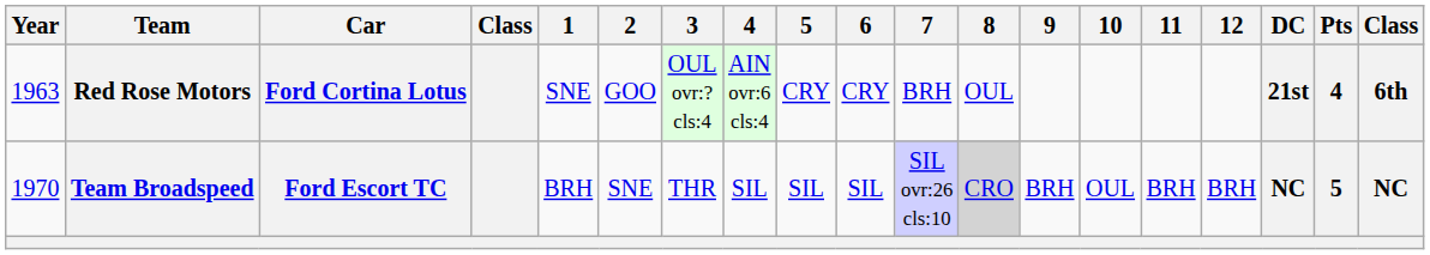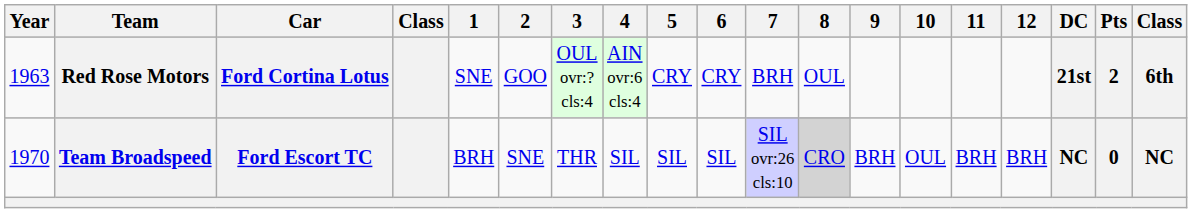 <table class="wikitable" style="text-align:center; font-size:85%">
 <tr>
 <th>Year</th>
 <th>Team</th>
 <th>Car</th>
 <th>Class</th>
 <th>1</th>
 <th>2</th>
 <th>3</th>
 <th>4</th>
 <th>5</th>
 <th>6</th>
 <th>7</th>
 <th>8</th>
 <th>9</th>
 <th>10</th>
 <th>11</th>
 <th>12</th>
 <th>DC</th>
 <th>Pts</th>
 <th>Class</th>
 </tr>
 <tr>
 <td><a href='#'>1963</a></td>
 <th>Red Rose Motors</th>
 <th><a href='#'>Ford Cortina Lotus</a></th>
 <th><span></span></th>
 <td><a href='#'>SNE</a></td>
 <td><a href='#'>GOO</a></td>
 <td style="background:#DFFFDF;"><a href='#'>OUL</a><br><small>ovr:?<br>cls:4</small></td>
 <td style="background:#DFFFDF;"><a href='#'>AIN</a><br><small>ovr:6<br>cls:4</small></td>
 <td><a href='#'>CRY</a></td>
 <td><a href='#'>CRY</a></td>
 <td><a href='#'>BRH</a></td>
 <td><a href='#'>OUL</a></td>
 <td></td>
 <td></td>
 <td></td>
 <td></td>
 <th>21st</th>
-<th>4</th>
+<th>2</th>
 <th>6th</th>
 </tr>
 <tr>
 <td><a href='#'>1970</a></td>
 <th><a href='#'>Team Broadspeed</a></th>
 <th><a href='#'>Ford Escort TC</a></th>
 <th><span></span></th>
 <td><a href='#'>BRH</a></td>
 <td><a href='#'>SNE</a></td>
 <td><a href='#'>THR</a></td>
 <td><a href='#'>SIL</a></td>
 <td><a href='#'>SIL</a></td>
 <td><a href='#'>SIL</a></td>
 <td style="background:#CFCFFF;"><a href='#'>SIL</a><br><small>ovr:26<br>cls:10</small></td>
 <td style="background: lightgrey;"><a href='#'>CRO</a></td>
 <td><a href='#'>BRH</a></td>
 <td><a href='#'>OUL</a></td>
 <td><a href='#'>BRH</a></td>
 <td><a href='#'>BRH</a></td>
 <th>NC</th>
-<th>5</th>
+<th>0</th>
 <th>NC</th>
 </tr>
 <tr>
 <th colspan="19"></th>
 </tr>
 </table>
